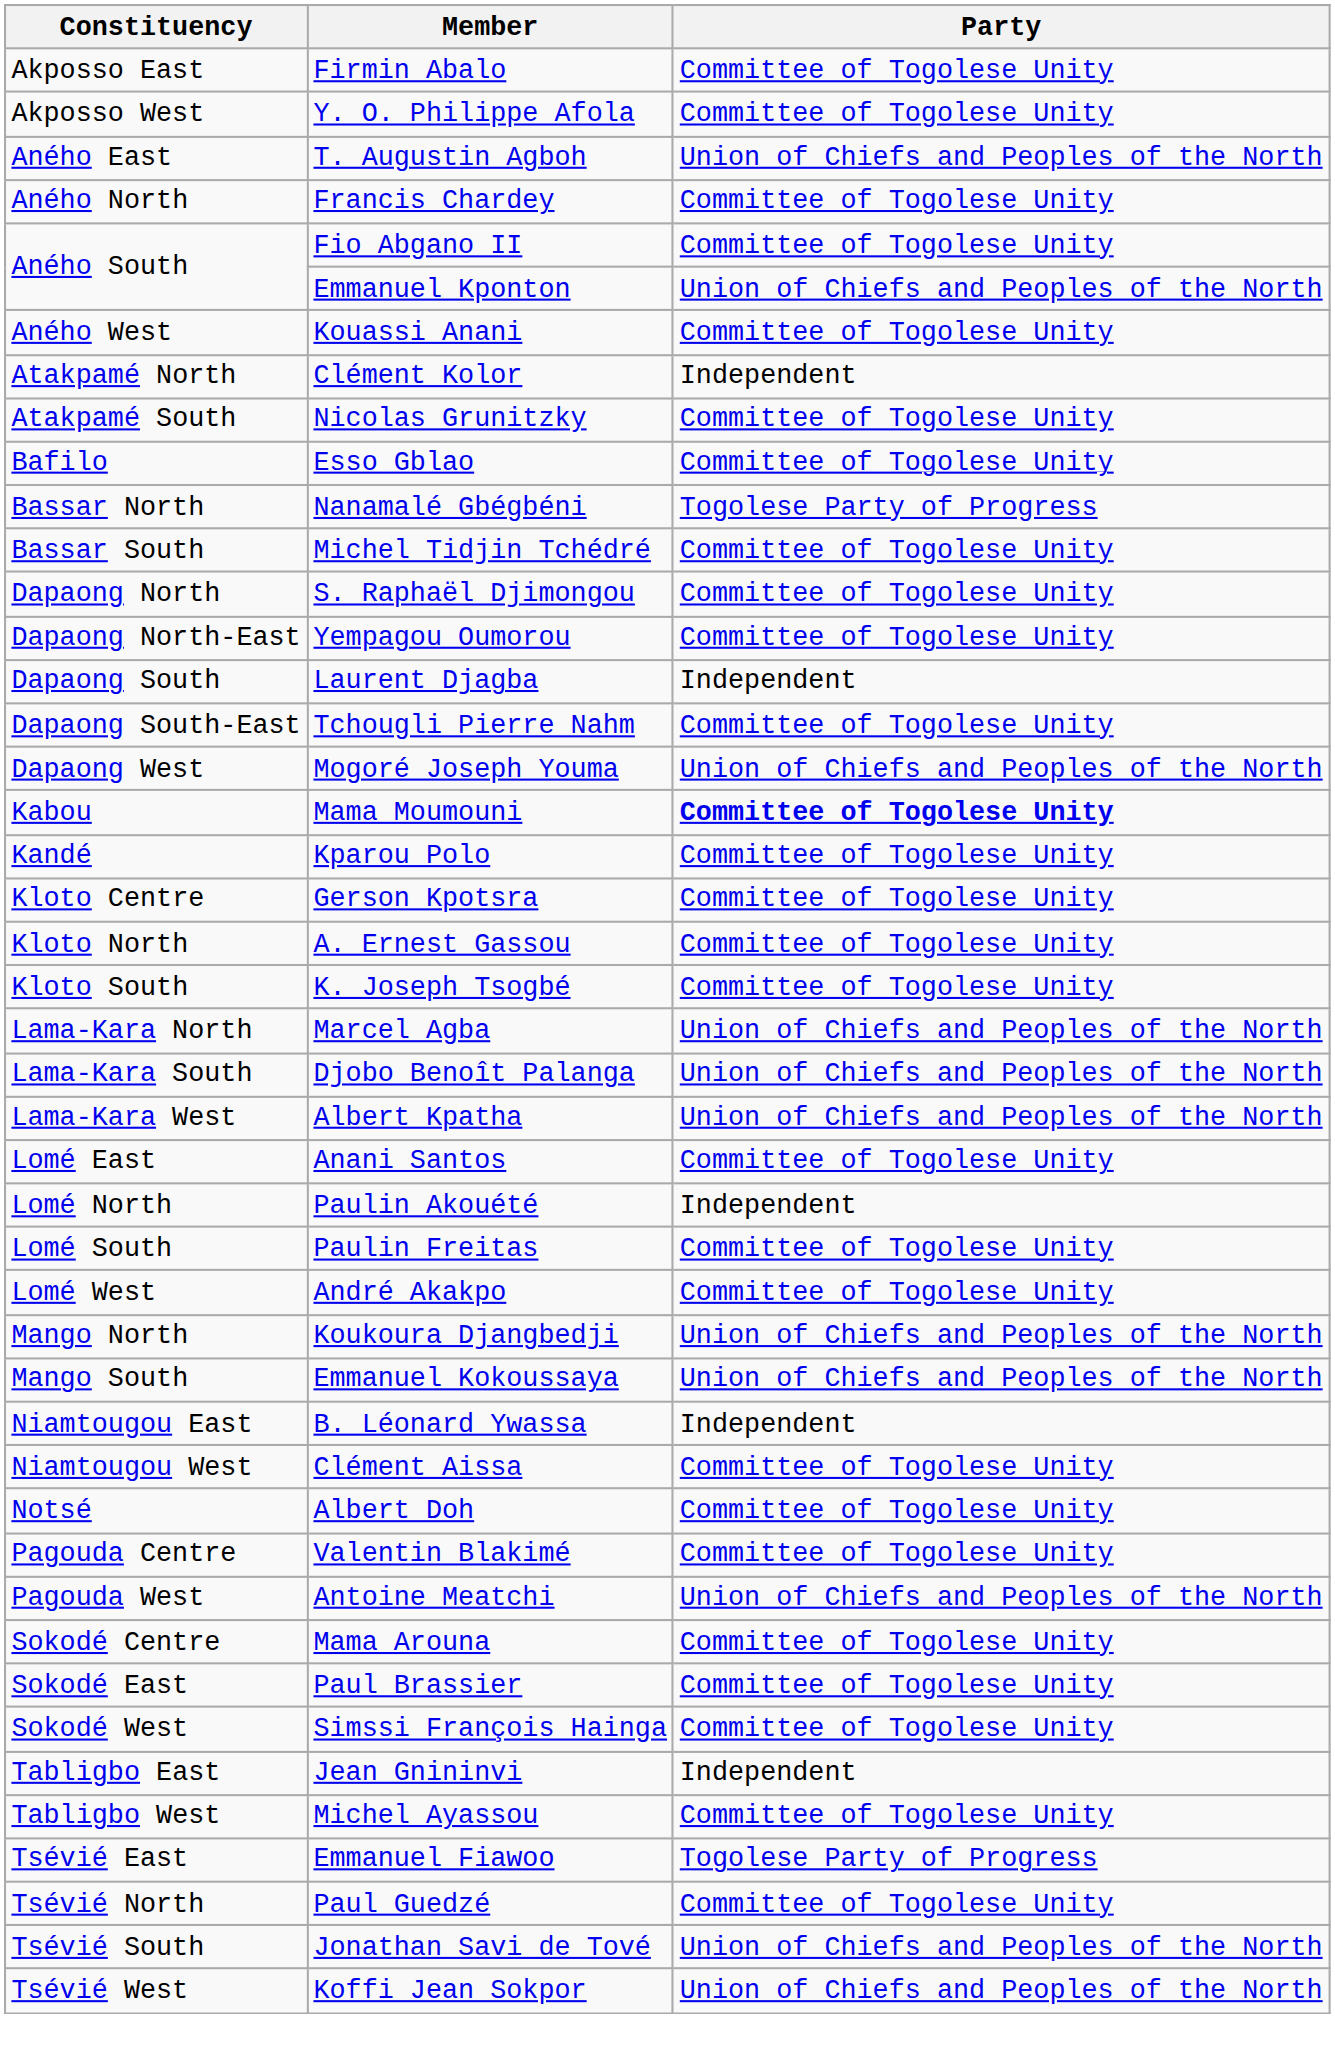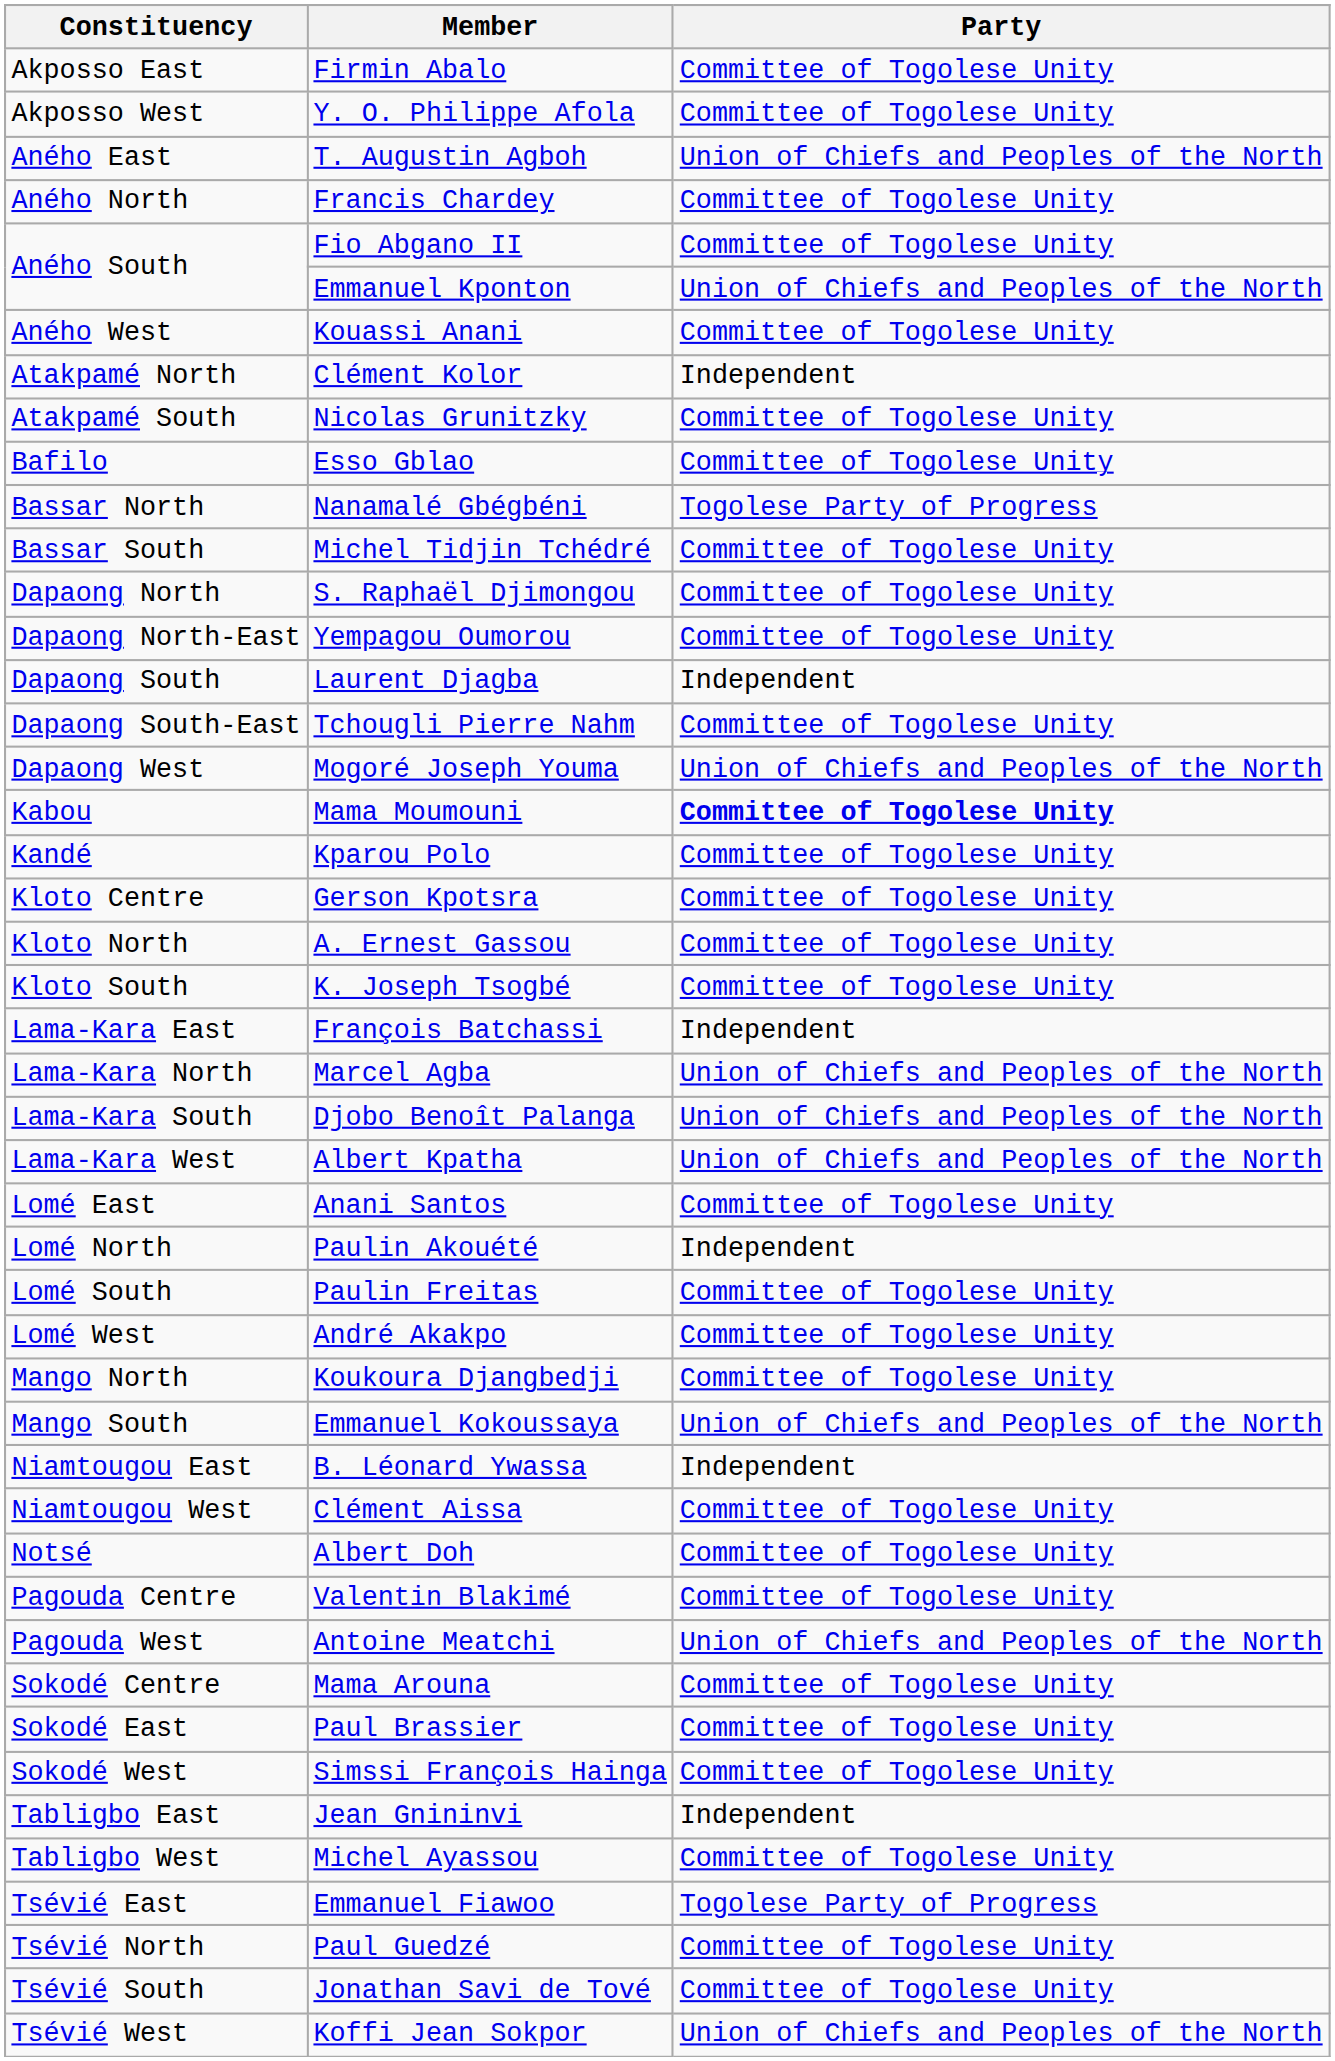 <table class=wikitable>
 <tr>
 <th>Constituency</th>
 <th>Member</th>
 <th>Party</th>
 </tr>
 <tr>
 <td>Akposso East</td>
 <td><a href='#'>Firmin Abalo</a></td>
 <td><a href='#'>Committee of Togolese Unity</a></td>
 </tr>
 <tr>
 <td>Akposso West</td>
 <td><a href='#'>Y. O. Philippe Afola</a></td>
 <td><a href='#'>Committee of Togolese Unity</a></td>
 </tr>
 <tr>
 <td><a href='#'>Aného</a> East</td>
 <td><a href='#'>T. Augustin Agboh</a></td>
 <td><a href='#'>Union of Chiefs and Peoples of the North</a></td>
 </tr>
 <tr>
 <td><a href='#'>Aného</a> North</td>
 <td><a href='#'>Francis Chardey</a></td>
 <td><a href='#'>Committee of Togolese Unity</a></td>
 </tr>
 <tr>
 <td rowspan=2><a href='#'>Aného</a> South</td>
 <td><a href='#'>Fio Abgano II</a></td>
 <td><a href='#'>Committee of Togolese Unity</a></td>
 </tr>
 <tr>
 <td><a href='#'>Emmanuel Kponton</a></td>
 <td><a href='#'>Union of Chiefs and Peoples of the North</a></td>
 </tr>
 <tr>
 <td><a href='#'>Aného</a> West</td>
 <td><a href='#'>Kouassi Anani</a></td>
 <td><a href='#'>Committee of Togolese Unity</a></td>
 </tr>
 <tr>
 <td><a href='#'>Atakpamé</a> North</td>
 <td><a href='#'>Clément Kolor</a></td>
 <td>Independent</td>
 </tr>
 <tr>
 <td><a href='#'>Atakpamé</a> South</td>
 <td><a href='#'>Nicolas Grunitzky</a></td>
 <td><a href='#'>Committee of Togolese Unity</a></td>
 </tr>
 <tr>
 <td><a href='#'>Bafilo</a></td>
 <td><a href='#'>Esso Gblao</a></td>
 <td><a href='#'>Committee of Togolese Unity</a></td>
 </tr>
 <tr>
 <td><a href='#'>Bassar</a> North</td>
 <td><a href='#'>Nanamalé Gbégbéni</a></td>
 <td><a href='#'>Togolese Party of Progress</a></td>
 </tr>
 <tr>
 <td><a href='#'>Bassar</a> South</td>
 <td><a href='#'>Michel Tidjin Tchédré</a></td>
 <td><a href='#'>Committee of Togolese Unity</a></td>
 </tr>
 <tr>
 <td><a href='#'>Dapaong</a> North</td>
 <td><a href='#'>S. Raphaël Djimongou</a></td>
 <td><a href='#'>Committee of Togolese Unity</a></td>
 </tr>
 <tr>
 <td><a href='#'>Dapaong</a> North-East</td>
 <td><a href='#'>Yempagou Oumorou</a></td>
 <td><a href='#'>Committee of Togolese Unity</a></td>
 </tr>
 <tr>
 <td><a href='#'>Dapaong</a> South</td>
 <td><a href='#'>Laurent Djagba</a></td>
 <td>Independent</td>
 </tr>
 <tr>
 <td><a href='#'>Dapaong</a> South-East</td>
 <td><a href='#'>Tchougli Pierre Nahm</a></td>
 <td><a href='#'>Committee of Togolese Unity</a></td>
 </tr>
 <tr>
 <td><a href='#'>Dapaong</a> West</td>
 <td><a href='#'>Mogoré Joseph Youma</a></td>
 <td><a href='#'>Union of Chiefs and Peoples of the North</a></td>
 </tr>
 <tr>
 <td><a href='#'>Kabou</a></td>
 <td><a href='#'>Mama Moumouni</a></td>
 <td><strong><a href='#'>Committee of Togolese Unity</a></strong></td>
 </tr>
 <tr>
 <td><a href='#'>Kandé</a></td>
 <td><a href='#'>Kparou Polo</a></td>
 <td><a href='#'>Committee of Togolese Unity</a></td>
 </tr>
 <tr>
 <td><a href='#'>Kloto</a> Centre</td>
 <td><a href='#'>Gerson Kpotsra</a></td>
 <td><a href='#'>Committee of Togolese Unity</a></td>
 </tr>
 <tr>
 <td><a href='#'>Kloto</a> North</td>
 <td><a href='#'>A. Ernest Gassou</a></td>
 <td><a href='#'>Committee of Togolese Unity</a></td>
 </tr>
 <tr>
 <td><a href='#'>Kloto</a> South</td>
 <td><a href='#'>K. Joseph Tsogbé</a></td>
 <td><a href='#'>Committee of Togolese Unity</a></td>
 </tr>
 <tr>
+<td><a href='#'>Lama-Kara</a> East</td>
+<td><a href='#'>François Batchassi</a></td>
+<td>Independent</td>
+</tr>
+<tr>
 <td><a href='#'>Lama-Kara</a> North</td>
 <td><a href='#'>Marcel Agba</a></td>
 <td><a href='#'>Union of Chiefs and Peoples of the North</a></td>
 </tr>
 <tr>
 <td><a href='#'>Lama-Kara</a> South</td>
 <td><a href='#'>Djobo Benoît Palanga</a></td>
 <td><a href='#'>Union of Chiefs and Peoples of the North</a></td>
 </tr>
 <tr>
 <td><a href='#'>Lama-Kara</a> West</td>
 <td><a href='#'>Albert Kpatha</a></td>
 <td><a href='#'>Union of Chiefs and Peoples of the North</a></td>
 </tr>
 <tr>
 <td><a href='#'>Lomé</a> East</td>
 <td><a href='#'>Anani Santos</a></td>
 <td><a href='#'>Committee of Togolese Unity</a></td>
 </tr>
 <tr>
 <td><a href='#'>Lomé</a> North</td>
 <td><a href='#'>Paulin Akouété</a></td>
 <td>Independent</td>
 </tr>
 <tr>
 <td><a href='#'>Lomé</a> South</td>
 <td><a href='#'>Paulin Freitas</a></td>
 <td><a href='#'>Committee of Togolese Unity</a></td>
 </tr>
 <tr>
 <td><a href='#'>Lomé</a> West</td>
 <td><a href='#'>André Akakpo</a></td>
 <td><a href='#'>Committee of Togolese Unity</a></td>
 </tr>
 <tr>
 <td><a href='#'>Mango</a> North</td>
 <td><a href='#'>Koukoura Djangbedji</a></td>
-<td><a href='#'>Union of Chiefs and Peoples of the North</a></td>
+<td><a href='#'>Committee of Togolese Unity</a></td>
 </tr>
 <tr>
 <td><a href='#'>Mango</a> South</td>
 <td><a href='#'>Emmanuel Kokoussaya</a></td>
 <td><a href='#'>Union of Chiefs and Peoples of the North</a></td>
 </tr>
 <tr>
 <td><a href='#'>Niamtougou</a> East</td>
 <td><a href='#'>B. Léonard Ywassa</a></td>
 <td>Independent</td>
 </tr>
 <tr>
 <td><a href='#'>Niamtougou</a> West</td>
 <td><a href='#'>Clément Aissa</a></td>
 <td><a href='#'>Committee of Togolese Unity</a></td>
 </tr>
 <tr>
 <td><a href='#'>Notsé</a></td>
 <td><a href='#'>Albert Doh</a></td>
 <td><a href='#'>Committee of Togolese Unity</a></td>
 </tr>
 <tr>
 <td><a href='#'>Pagouda</a> Centre</td>
 <td><a href='#'>Valentin Blakimé</a></td>
 <td><a href='#'>Committee of Togolese Unity</a></td>
 </tr>
 <tr>
 <td><a href='#'>Pagouda</a> West</td>
 <td><a href='#'>Antoine Meatchi</a></td>
 <td><a href='#'>Union of Chiefs and Peoples of the North</a></td>
 </tr>
 <tr>
 <td><a href='#'>Sokodé</a> Centre</td>
 <td><a href='#'>Mama Arouna</a></td>
 <td><a href='#'>Committee of Togolese Unity</a></td>
 </tr>
 <tr>
 <td><a href='#'>Sokodé</a> East</td>
 <td><a href='#'>Paul Brassier</a></td>
 <td><a href='#'>Committee of Togolese Unity</a></td>
 </tr>
 <tr>
 <td><a href='#'>Sokodé</a> West</td>
 <td><a href='#'>Simssi François Hainga</a></td>
 <td><a href='#'>Committee of Togolese Unity</a></td>
 </tr>
 <tr>
 <td><a href='#'>Tabligbo</a> East</td>
 <td><a href='#'>Jean Gnininvi</a></td>
 <td>Independent</td>
 </tr>
 <tr>
 <td><a href='#'>Tabligbo</a> West</td>
 <td><a href='#'>Michel Ayassou</a></td>
 <td><a href='#'>Committee of Togolese Unity</a></td>
 </tr>
 <tr>
 <td><a href='#'>Tsévié</a> East</td>
 <td><a href='#'>Emmanuel Fiawoo</a></td>
 <td><a href='#'>Togolese Party of Progress</a></td>
 </tr>
 <tr>
 <td><a href='#'>Tsévié</a> North</td>
 <td><a href='#'>Paul Guedzé</a></td>
 <td><a href='#'>Committee of Togolese Unity</a></td>
 </tr>
 <tr>
 <td><a href='#'>Tsévié</a> South</td>
 <td><a href='#'>Jonathan Savi de Tové</a></td>
-<td><a href='#'>Union of Chiefs and Peoples of the North</a></td>
+<td><a href='#'>Committee of Togolese Unity</a></td>
 </tr>
 <tr>
 <td><a href='#'>Tsévié</a> West</td>
 <td><a href='#'>Koffi Jean Sokpor</a></td>
 <td><a href='#'>Union of Chiefs and Peoples of the North</a></td>
 </tr>
 </table>
